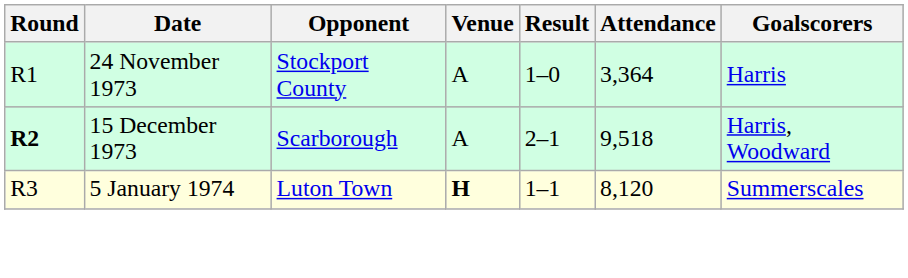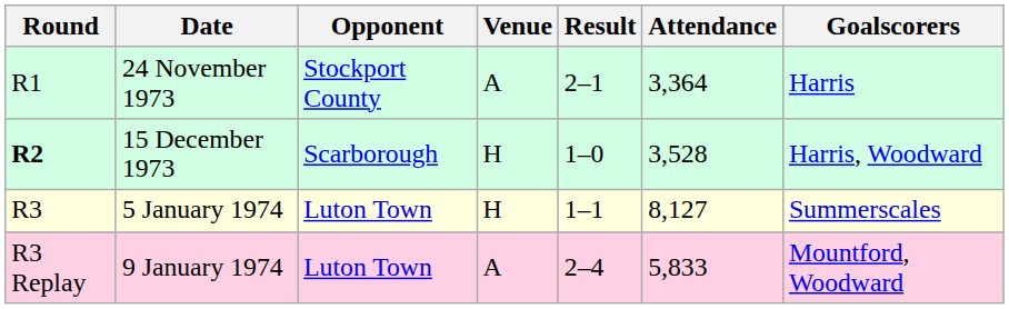 <table class="wikitable">
 <tr>
 <th>Round</th>
 <th>Date</th>
 <th>Opponent</th>
 <th>Venue</th>
 <th>Result</th>
 <th>Attendance</th>
 <th>Goalscorers</th>
 </tr>
 <tr style="background-color: #d0ffe3;">
 <td>R1</td>
 <td>24 November 1973</td>
 <td><a href='#'>Stockport County</a></td>
 <td>A</td>
-<td>1–0</td>
+<td>2–1</td>
 <td>3,364</td>
 <td><a href='#'>Harris</a></td>
 </tr>
 <tr style="background-color: #d0ffe3;">
 <td><strong>R2</strong></td>
 <td>15 December 1973</td>
 <td><a href='#'>Scarborough</a></td>
-<td>A</td>
-<td>2–1</td>
-<td>9,518</td>
+<td>H</td>
+<td>1–0</td>
+<td>3,528</td>
 <td><a href='#'>Harris</a>, <a href='#'>Woodward</a></td>
 </tr>
 <tr style="background-color: #ffffdd;">
 <td>R3</td>
 <td>5 January 1974</td>
 <td><a href='#'>Luton Town</a></td>
-<td><strong>H</strong></td>
+<td>H</td>
 <td>1–1</td>
-<td>8,120</td>
+<td>8,127</td>
 <td><a href='#'>Summerscales</a></td>
 </tr>
+<tr style="background-color: #ffd0e3;">
+<td>R3 Replay</td>
+<td>9 January 1974</td>
+<td><a href='#'>Luton Town</a></td>
+<td>A</td>
+<td>2–4</td>
+<td>5,833</td>
+<td><a href='#'>Mountford</a>, <a href='#'>Woodward</a></td>
+</tr>
 </table>
